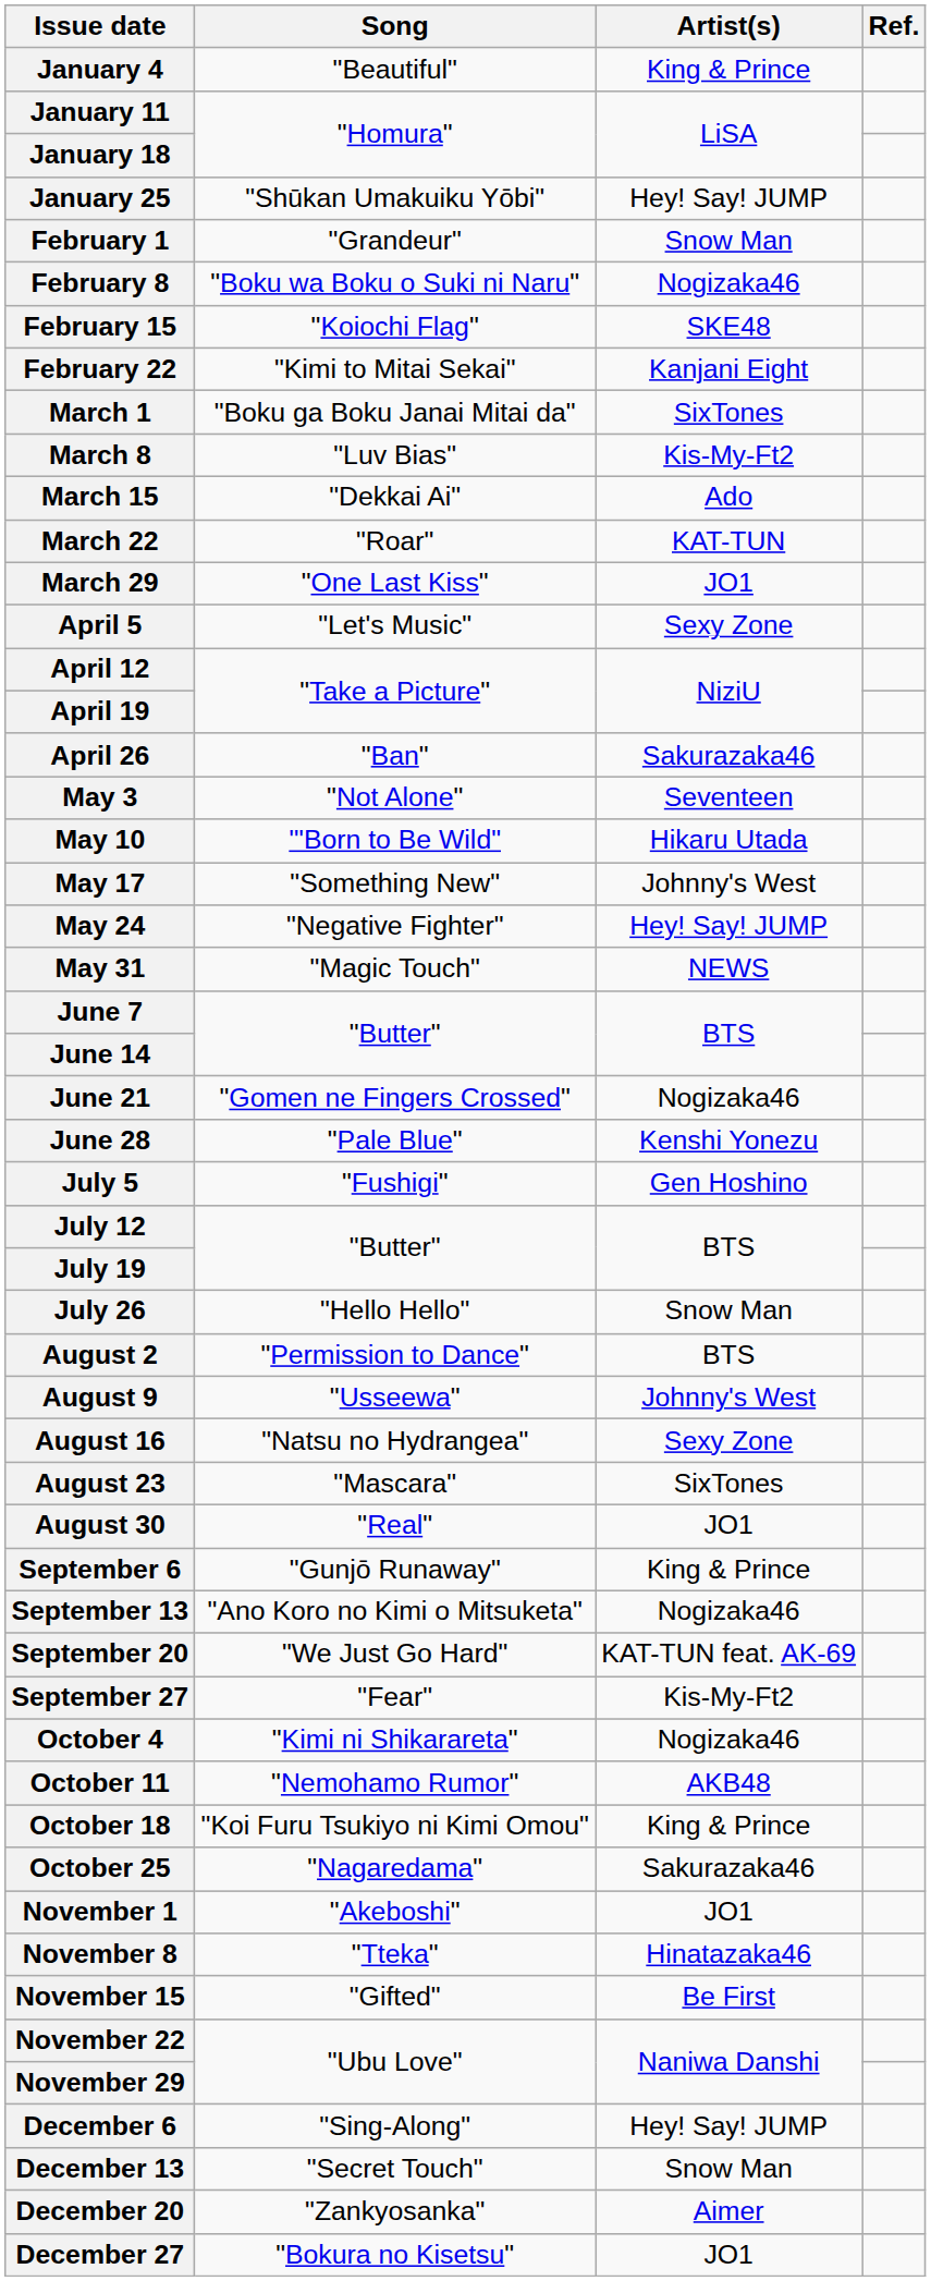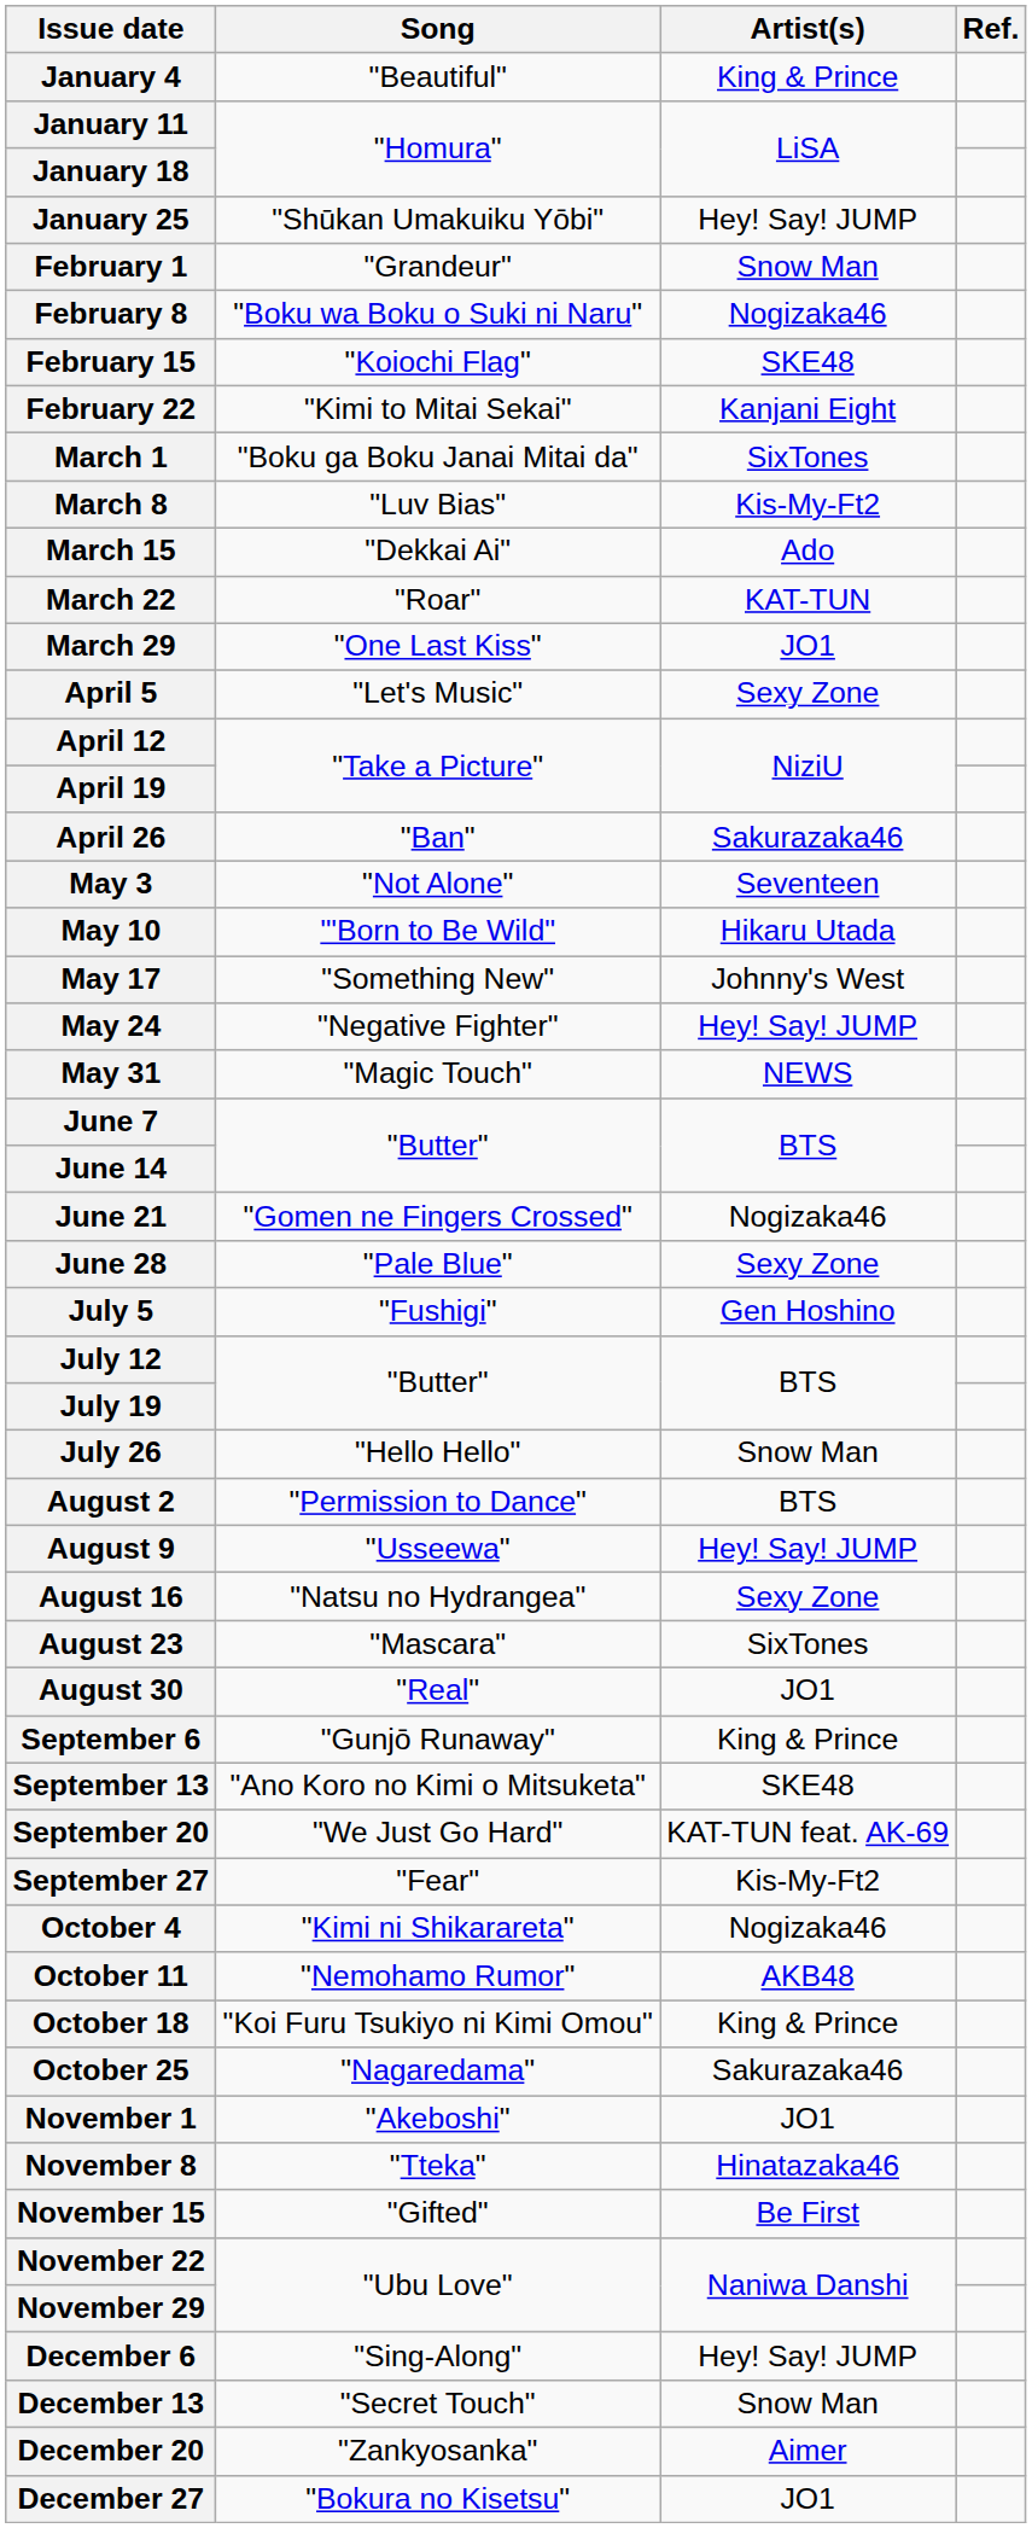 <table class="wikitable plainrowheaders" style="text-align: center">
 <tr>
 <th>Issue date</th>
 <th>Song</th>
 <th>Artist(s)</th>
 <th>Ref.</th>
 </tr>
 <tr>
 <th scope="row">January 4</th>
 <td>"Beautiful"</td>
 <td><a href='#'>King & Prince</a></td>
 <td></td>
 </tr>
 <tr>
 <th scope="row">January 11</th>
 <td rowspan="2">"<a href='#'>Homura</a>"</td>
 <td rowspan="2"><a href='#'>LiSA</a></td>
 <td></td>
 </tr>
 <tr>
 <th scope="row">January 18</th>
 <td></td>
 </tr>
 <tr>
 <th scope="row">January 25</th>
 <td>"Shūkan Umakuiku Yōbi"</td>
 <td>Hey! Say! JUMP</td>
 <td></td>
 </tr>
 <tr>
 <th scope="row">February 1</th>
 <td>"Grandeur"</td>
 <td><a href='#'>Snow Man</a></td>
 <td></td>
 </tr>
 <tr>
 <th scope="row">February 8</th>
 <td>"<a href='#'>Boku wa Boku o Suki ni Naru</a>"</td>
 <td><a href='#'>Nogizaka46</a></td>
 <td></td>
 </tr>
 <tr>
 <th scope="row">February 15</th>
 <td>"<a href='#'>Koiochi Flag</a>"</td>
 <td><a href='#'>SKE48</a></td>
 <td></td>
 </tr>
 <tr>
 <th scope="row">February 22</th>
 <td>"Kimi to Mitai Sekai"</td>
 <td><a href='#'>Kanjani Eight</a></td>
 <td></td>
 </tr>
 <tr>
 <th scope="row">March 1</th>
 <td>"Boku ga Boku Janai Mitai da"</td>
 <td><a href='#'>SixTones</a></td>
 <td></td>
 </tr>
 <tr>
 <th scope="row">March 8</th>
 <td>"Luv Bias"</td>
 <td><a href='#'>Kis-My-Ft2</a></td>
 <td></td>
 </tr>
 <tr>
 <th scope="row">March 15</th>
 <td>"Dekkai Ai"</td>
 <td><a href='#'>Ado</a></td>
 <td></td>
 </tr>
 <tr>
 <th scope="row">March 22</th>
 <td>"Roar"</td>
 <td><a href='#'>KAT-TUN</a></td>
 <td></td>
 </tr>
 <tr>
 <th scope="row">March 29</th>
 <td>"<a href='#'>One Last Kiss</a>"</td>
 <td><a href='#'>JO1</a></td>
 <td></td>
 </tr>
 <tr>
 <th scope="row">April 5</th>
 <td>"Let's Music"</td>
 <td><a href='#'>Sexy Zone</a></td>
 <td></td>
 </tr>
 <tr>
 <th scope="row">April 12</th>
 <td rowspan=2>"<a href='#'>Take a Picture</a>"</td>
 <td rowspan=2><a href='#'>NiziU</a></td>
 <td></td>
 </tr>
 <tr>
 <th scope="row">April 19</th>
 <td></td>
 </tr>
 <tr>
 <th scope="row">April 26</th>
 <td>"<a href='#'>Ban</a>"</td>
 <td><a href='#'>Sakurazaka46</a></td>
 <td></td>
 </tr>
 <tr>
 <th scope="row">May 3</th>
 <td>"<a href='#'>Not Alone</a>"</td>
 <td><a href='#'>Seventeen</a></td>
 <td></td>
 </tr>
 <tr>
 <th scope="row">May 10</th>
 <td><a href='#'>'"Born to Be Wild"</a></td>
 <td><a href='#'>Hikaru Utada</a></td>
 <td></td>
 </tr>
 <tr>
 <th scope="row">May 17</th>
 <td>"Something New"</td>
 <td>Johnny's West</td>
 <td></td>
 </tr>
 <tr>
 <th scope="row">May 24</th>
 <td>"Negative Fighter"</td>
 <td><a href='#'>Hey! Say! JUMP</a></td>
 <td></td>
 </tr>
 <tr>
 <th scope="row">May 31</th>
 <td>"Magic Touch"</td>
 <td><a href='#'>NEWS</a></td>
 <td></td>
 </tr>
 <tr>
 <th scope="row">June 7</th>
 <td rowspan=2>"<a href='#'>Butter</a>"</td>
 <td rowspan=2><a href='#'>BTS</a></td>
 <td></td>
 </tr>
 <tr>
 <th scope="row">June 14</th>
 <td></td>
 </tr>
 <tr>
 <th scope="row">June 21</th>
 <td>"<a href='#'>Gomen ne Fingers Crossed</a>"</td>
 <td>Nogizaka46</td>
 <td></td>
 </tr>
 <tr>
 <th scope="row">June 28</th>
 <td>"<a href='#'>Pale Blue</a>"</td>
-<td><a href='#'>Kenshi Yonezu</a></td>
+<td><a href='#'>Sexy Zone</a></td>
 <td></td>
 </tr>
 <tr>
 <th scope="row">July 5</th>
 <td>"<a href='#'>Fushigi</a>"</td>
 <td><a href='#'>Gen Hoshino</a></td>
 <td></td>
 </tr>
 <tr>
 <th scope="row">July 12</th>
 <td rowspan=2>"Butter"</td>
 <td rowspan=2>BTS</td>
 <td></td>
 </tr>
 <tr>
 <th scope="row">July 19</th>
 <td></td>
 </tr>
 <tr>
 <th scope="row">July 26</th>
 <td>"Hello Hello"</td>
 <td>Snow Man</td>
 <td></td>
 </tr>
 <tr>
 <th scope="row">August 2</th>
 <td>"<a href='#'>Permission to Dance</a>"</td>
 <td>BTS</td>
 <td></td>
 </tr>
 <tr>
 <th scope="row">August 9</th>
 <td>"<a href='#'>Usseewa</a>"</td>
-<td><a href='#'>Johnny's West</a></td>
+<td><a href='#'>Hey! Say! JUMP</a></td>
 <td></td>
 </tr>
 <tr>
 <th scope="row">August 16</th>
 <td>"Natsu no Hydrangea"</td>
 <td><a href='#'>Sexy Zone</a></td>
 <td></td>
 </tr>
 <tr>
 <th scope="row">August 23</th>
 <td>"Mascara"</td>
 <td>SixTones</td>
 <td></td>
 </tr>
 <tr>
 <th scope="row">August 30</th>
 <td>"<a href='#'>Real</a>"</td>
 <td>JO1</td>
 <td></td>
 </tr>
 <tr>
 <th scope="row">September 6</th>
 <td>"Gunjō Runaway"</td>
 <td>King & Prince</td>
 <td></td>
 </tr>
 <tr>
 <th scope="row">September 13</th>
 <td>"Ano Koro no Kimi o Mitsuketa"</td>
-<td>Nogizaka46</td>
+<td>SKE48</td>
 <td></td>
 </tr>
 <tr>
 <th scope="row">September 20</th>
 <td>"We Just Go Hard"</td>
 <td>KAT-TUN feat. <a href='#'>AK-69</a></td>
 <td></td>
 </tr>
 <tr>
 <th scope="row">September 27</th>
 <td>"Fear"</td>
 <td>Kis-My-Ft2</td>
 <td></td>
 </tr>
 <tr>
 <th scope="row">October 4</th>
 <td>"<a href='#'>Kimi ni Shikarareta</a>"</td>
 <td>Nogizaka46</td>
 <td></td>
 </tr>
 <tr>
 <th scope="row">October 11</th>
 <td>"<a href='#'>Nemohamo Rumor</a>"</td>
 <td><a href='#'>AKB48</a></td>
 <td></td>
 </tr>
 <tr>
 <th scope="row">October 18</th>
 <td>"Koi Furu Tsukiyo ni Kimi Omou"</td>
 <td>King & Prince</td>
 <td></td>
 </tr>
 <tr>
 <th scope="row">October 25</th>
 <td>"<a href='#'>Nagaredama</a>"</td>
 <td>Sakurazaka46</td>
 <td></td>
 </tr>
 <tr>
 <th scope="row">November 1</th>
 <td>"<a href='#'>Akeboshi</a>"</td>
 <td>JO1</td>
 <td></td>
 </tr>
 <tr>
 <th scope="row">November 8</th>
 <td>"<a href='#'>Tteka</a>"</td>
 <td><a href='#'>Hinatazaka46</a></td>
 <td></td>
 </tr>
 <tr>
 <th scope="row">November 15</th>
 <td>"Gifted"</td>
 <td><a href='#'>Be First</a></td>
 <td></td>
 </tr>
 <tr>
 <th scope="row">November 22</th>
 <td rowspan=2>"Ubu Love"</td>
 <td rowspan=2><a href='#'>Naniwa Danshi</a></td>
 <td></td>
 </tr>
 <tr>
 <th scope="row">November 29</th>
 <td></td>
 </tr>
 <tr>
 <th scope="row">December 6</th>
 <td>"Sing-Along"</td>
 <td>Hey! Say! JUMP</td>
 <td></td>
 </tr>
 <tr>
 <th scope="row">December 13</th>
 <td>"Secret Touch"</td>
 <td>Snow Man</td>
 <td></td>
 </tr>
 <tr>
 <th scope="row">December 20</th>
 <td>"Zankyosanka"</td>
 <td><a href='#'>Aimer</a></td>
 <td></td>
 </tr>
 <tr>
 <th scope="row">December 27</th>
 <td>"<a href='#'>Bokura no Kisetsu</a>"</td>
 <td>JO1</td>
 <td></td>
 </tr>
 </table>
